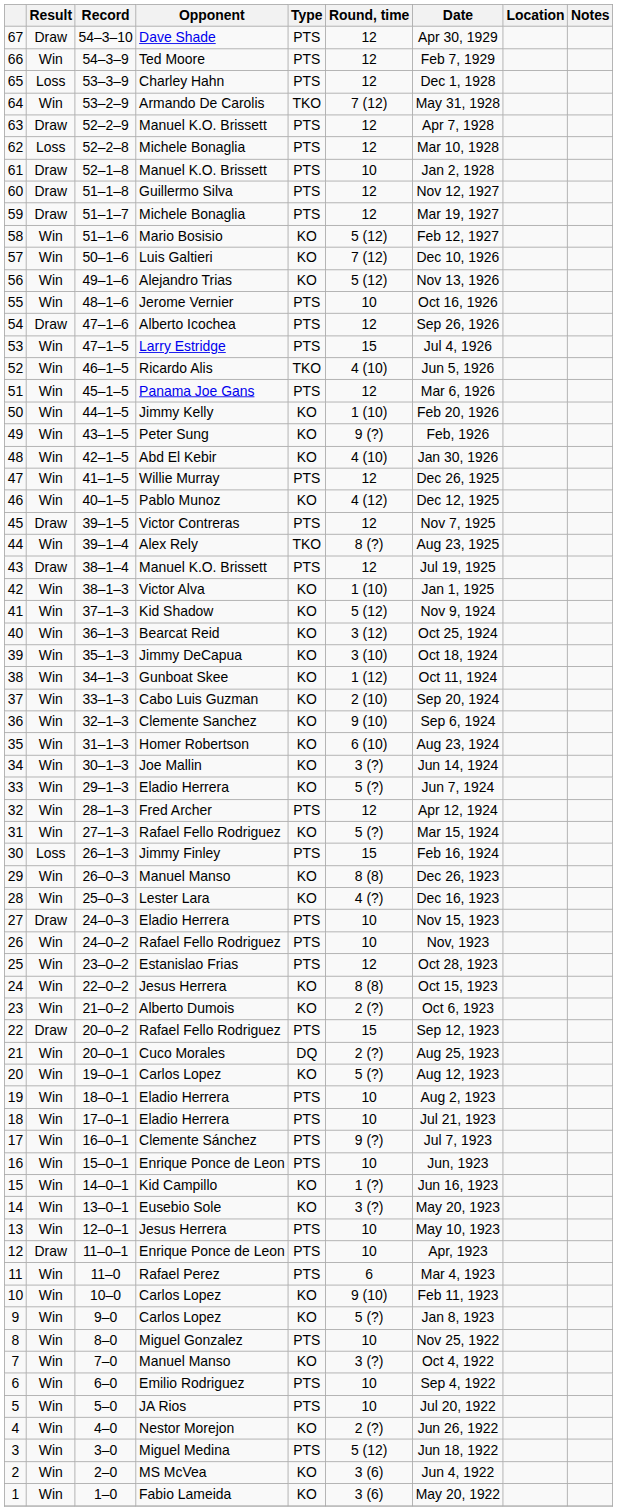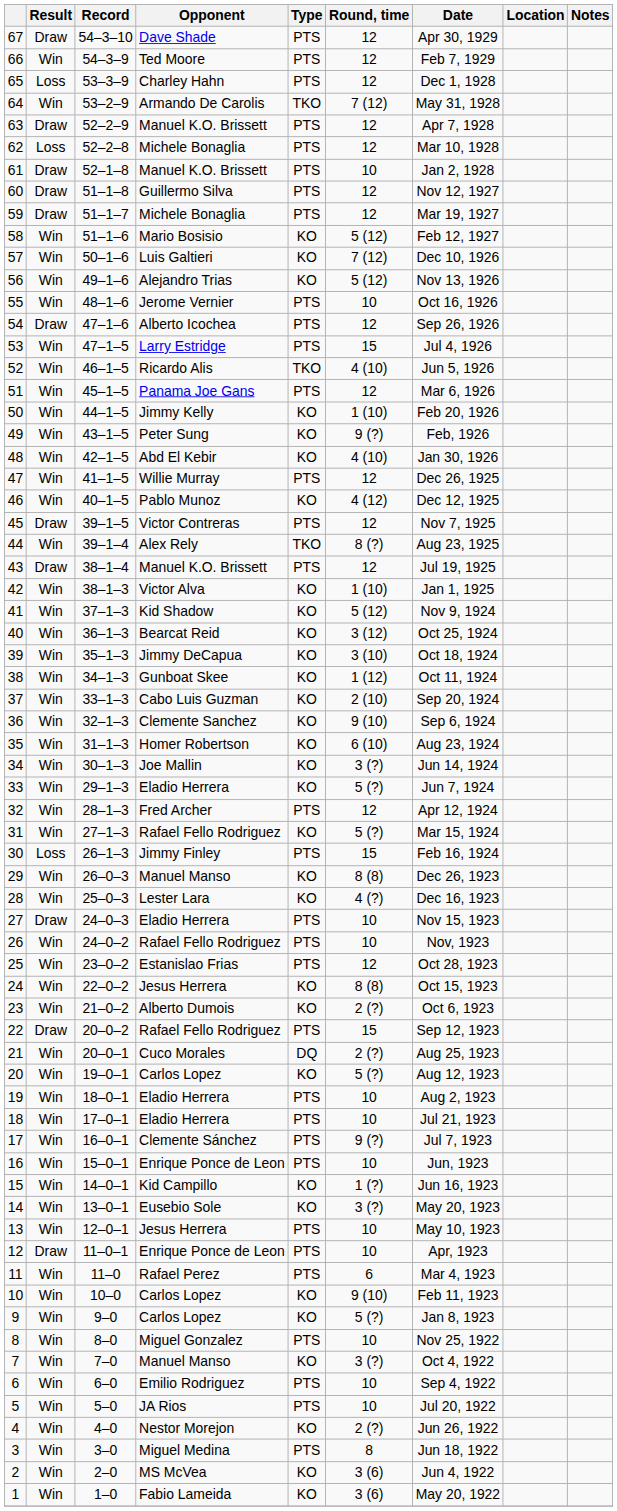 <table class="wikitable" style="text-align:center">
 <tr>
 <th></th>
 <th>Result</th>
 <th>Record</th>
 <th>Opponent</th>
 <th>Type</th>
 <th>Round, time</th>
 <th>Date</th>
 <th>Location</th>
 <th>Notes</th>
 </tr>
 <tr>
 <td>67</td>
 <td>Draw</td>
 <td>54–3–10</td>
 <td align=left><a href='#'>Dave Shade</a></td>
 <td>PTS</td>
 <td>12</td>
 <td>Apr 30, 1929</td>
 <td style="text-align:left;"></td>
 <td></td>
 </tr>
 <tr>
 <td>66</td>
 <td>Win</td>
 <td>54–3–9</td>
 <td align=left>Ted Moore</td>
 <td>PTS</td>
 <td>12</td>
 <td>Feb 7, 1929</td>
 <td style="text-align:left;"></td>
 <td></td>
 </tr>
 <tr>
 <td>65</td>
 <td>Loss</td>
 <td>53–3–9</td>
 <td align=left>Charley Hahn</td>
 <td>PTS</td>
 <td>12</td>
 <td>Dec 1, 1928</td>
 <td style="text-align:left;"></td>
 <td></td>
 </tr>
 <tr>
 <td>64</td>
 <td>Win</td>
 <td>53–2–9</td>
 <td align=left>Armando De Carolis</td>
 <td>TKO</td>
 <td>7 (12)</td>
 <td>May 31, 1928</td>
 <td style="text-align:left;"></td>
 <td></td>
 </tr>
 <tr>
 <td>63</td>
 <td>Draw</td>
 <td>52–2–9</td>
 <td align=left>Manuel K.O. Brissett</td>
 <td>PTS</td>
 <td>12</td>
 <td>Apr 7, 1928</td>
 <td style="text-align:left;"></td>
 <td></td>
 </tr>
 <tr>
 <td>62</td>
 <td>Loss</td>
 <td>52–2–8</td>
 <td align=left>Michele Bonaglia</td>
 <td>PTS</td>
 <td>12</td>
 <td>Mar 10, 1928</td>
 <td style="text-align:left;"></td>
 <td></td>
 </tr>
 <tr>
 <td>61</td>
 <td>Draw</td>
 <td>52–1–8</td>
 <td align=left>Manuel K.O. Brissett</td>
 <td>PTS</td>
 <td>10</td>
 <td>Jan 2, 1928</td>
 <td style="text-align:left;"></td>
 <td></td>
 </tr>
 <tr>
 <td>60</td>
 <td>Draw</td>
 <td>51–1–8</td>
 <td align=left>Guillermo Silva</td>
 <td>PTS</td>
 <td>12</td>
 <td>Nov 12, 1927</td>
 <td style="text-align:left;"></td>
 <td></td>
 </tr>
 <tr>
 <td>59</td>
 <td>Draw</td>
 <td>51–1–7</td>
 <td align=left>Michele Bonaglia</td>
 <td>PTS</td>
 <td>12</td>
 <td>Mar 19, 1927</td>
 <td style="text-align:left;"></td>
 <td></td>
 </tr>
 <tr>
 <td>58</td>
 <td>Win</td>
 <td>51–1–6</td>
 <td align=left>Mario Bosisio</td>
 <td>KO</td>
 <td>5 (12)</td>
 <td>Feb 12, 1927</td>
 <td style="text-align:left;"></td>
 <td></td>
 </tr>
 <tr>
 <td>57</td>
 <td>Win</td>
 <td>50–1–6</td>
 <td align=left>Luis Galtieri</td>
 <td>KO</td>
 <td>7 (12)</td>
 <td>Dec 10, 1926</td>
 <td style="text-align:left;"></td>
 <td></td>
 </tr>
 <tr>
 <td>56</td>
 <td>Win</td>
 <td>49–1–6</td>
 <td align=left>Alejandro Trias</td>
 <td>KO</td>
 <td>5 (12)</td>
 <td>Nov 13, 1926</td>
 <td style="text-align:left;"></td>
 <td></td>
 </tr>
 <tr>
 <td>55</td>
 <td>Win</td>
 <td>48–1–6</td>
 <td align=left>Jerome Vernier</td>
 <td>PTS</td>
 <td>10</td>
 <td>Oct 16, 1926</td>
 <td style="text-align:left;"></td>
 <td></td>
 </tr>
 <tr>
 <td>54</td>
 <td>Draw</td>
 <td>47–1–6</td>
 <td align=left>Alberto Icochea</td>
 <td>PTS</td>
 <td>12</td>
 <td>Sep 26, 1926</td>
 <td style="text-align:left;"></td>
 <td></td>
 </tr>
 <tr>
 <td>53</td>
 <td>Win</td>
 <td>47–1–5</td>
 <td align=left><a href='#'>Larry Estridge</a></td>
 <td>PTS</td>
 <td>15</td>
 <td>Jul 4, 1926</td>
 <td style="text-align:left;"></td>
 <td></td>
 </tr>
 <tr>
 <td>52</td>
 <td>Win</td>
 <td>46–1–5</td>
 <td align=left>Ricardo Alis</td>
 <td>TKO</td>
 <td>4 (10)</td>
 <td>Jun 5, 1926</td>
 <td style="text-align:left;"></td>
 <td></td>
 </tr>
 <tr>
 <td>51</td>
 <td>Win</td>
 <td>45–1–5</td>
 <td align=left><a href='#'>Panama Joe Gans</a></td>
 <td>PTS</td>
 <td>12</td>
 <td>Mar 6, 1926</td>
 <td style="text-align:left;"></td>
 <td></td>
 </tr>
 <tr>
 <td>50</td>
 <td>Win</td>
 <td>44–1–5</td>
 <td align=left>Jimmy Kelly</td>
 <td>KO</td>
 <td>1 (10)</td>
 <td>Feb 20, 1926</td>
 <td style="text-align:left;"></td>
 <td></td>
 </tr>
 <tr>
 <td>49</td>
 <td>Win</td>
 <td>43–1–5</td>
 <td align=left>Peter Sung</td>
 <td>KO</td>
 <td>9 (?)</td>
 <td>Feb, 1926</td>
 <td style="text-align:left;"></td>
 <td style="text-align:left;"></td>
 </tr>
 <tr>
 <td>48</td>
 <td>Win</td>
 <td>42–1–5</td>
 <td align=left>Abd El Kebir</td>
 <td>KO</td>
 <td>4 (10)</td>
 <td>Jan 30, 1926</td>
 <td style="text-align:left;"></td>
 <td></td>
 </tr>
 <tr>
 <td>47</td>
 <td>Win</td>
 <td>41–1–5</td>
 <td align=left>Willie Murray</td>
 <td>PTS</td>
 <td>12</td>
 <td>Dec 26, 1925</td>
 <td style="text-align:left;"></td>
 <td></td>
 </tr>
 <tr>
 <td>46</td>
 <td>Win</td>
 <td>40–1–5</td>
 <td align=left>Pablo Munoz</td>
 <td>KO</td>
 <td>4 (12)</td>
 <td>Dec 12, 1925</td>
 <td style="text-align:left;"></td>
 <td></td>
 </tr>
 <tr>
 <td>45</td>
 <td>Draw</td>
 <td>39–1–5</td>
 <td align=left>Victor Contreras</td>
 <td>PTS</td>
 <td>12</td>
 <td>Nov 7, 1925</td>
 <td style="text-align:left;"></td>
 <td></td>
 </tr>
 <tr>
 <td>44</td>
 <td>Win</td>
 <td>39–1–4</td>
 <td align=left>Alex Rely</td>
 <td>TKO</td>
 <td>8 (?)</td>
 <td>Aug 23, 1925</td>
 <td style="text-align:left;"></td>
 <td></td>
 </tr>
 <tr>
 <td>43</td>
 <td>Draw</td>
 <td>38–1–4</td>
 <td align=left>Manuel K.O. Brissett</td>
 <td>PTS</td>
 <td>12</td>
 <td>Jul 19, 1925</td>
 <td style="text-align:left;"></td>
 <td></td>
 </tr>
 <tr>
 <td>42</td>
 <td>Win</td>
 <td>38–1–3</td>
 <td align=left>Victor Alva</td>
 <td>KO</td>
 <td>1 (10)</td>
 <td>Jan 1, 1925</td>
 <td style="text-align:left;"></td>
 <td></td>
 </tr>
 <tr>
 <td>41</td>
 <td>Win</td>
 <td>37–1–3</td>
 <td align=left>Kid Shadow</td>
 <td>KO</td>
 <td>5 (12)</td>
 <td>Nov 9, 1924</td>
 <td style="text-align:left;"></td>
 <td></td>
 </tr>
 <tr>
 <td>40</td>
 <td>Win</td>
 <td>36–1–3</td>
 <td align=left>Bearcat Reid</td>
 <td>KO</td>
 <td>3 (12)</td>
 <td>Oct 25, 1924</td>
 <td style="text-align:left;"></td>
 <td></td>
 </tr>
 <tr>
 <td>39</td>
 <td>Win</td>
 <td>35–1–3</td>
 <td align=left>Jimmy DeCapua</td>
 <td>KO</td>
 <td>3 (10)</td>
 <td>Oct 18, 1924</td>
 <td style="text-align:left;"></td>
 <td></td>
 </tr>
 <tr>
 <td>38</td>
 <td>Win</td>
 <td>34–1–3</td>
 <td align=left>Gunboat Skee</td>
 <td>KO</td>
 <td>1 (12)</td>
 <td>Oct 11, 1924</td>
 <td style="text-align:left;"></td>
 <td></td>
 </tr>
 <tr>
 <td>37</td>
 <td>Win</td>
 <td>33–1–3</td>
 <td align=left>Cabo Luis Guzman</td>
 <td>KO</td>
 <td>2 (10)</td>
 <td>Sep 20, 1924</td>
 <td style="text-align:left;"></td>
 <td></td>
 </tr>
 <tr>
 <td>36</td>
 <td>Win</td>
 <td>32–1–3</td>
 <td align=left>Clemente Sanchez</td>
 <td>KO</td>
 <td>9 (10)</td>
 <td>Sep 6, 1924</td>
 <td style="text-align:left;"></td>
 <td></td>
 </tr>
 <tr>
 <td>35</td>
 <td>Win</td>
 <td>31–1–3</td>
 <td align=left>Homer Robertson</td>
 <td>KO</td>
 <td>6 (10)</td>
 <td>Aug 23, 1924</td>
 <td style="text-align:left;"></td>
 <td></td>
 </tr>
 <tr>
 <td>34</td>
 <td>Win</td>
 <td>30–1–3</td>
 <td align=left>Joe Mallin</td>
 <td>KO</td>
 <td>3 (?)</td>
 <td>Jun 14, 1924</td>
 <td style="text-align:left;"></td>
 <td style="text-align:left;"></td>
 </tr>
 <tr>
 <td>33</td>
 <td>Win</td>
 <td>29–1–3</td>
 <td align=left>Eladio Herrera</td>
 <td>KO</td>
 <td>5 (?)</td>
 <td>Jun 7, 1924</td>
 <td style="text-align:left;"></td>
 <td></td>
 </tr>
 <tr>
 <td>32</td>
 <td>Win</td>
 <td>28–1–3</td>
 <td align=left>Fred Archer</td>
 <td>PTS</td>
 <td>12</td>
 <td>Apr 12, 1924</td>
 <td style="text-align:left;"></td>
 <td></td>
 </tr>
 <tr>
 <td>31</td>
 <td>Win</td>
 <td>27–1–3</td>
 <td align=left>Rafael Fello Rodriguez</td>
 <td>KO</td>
 <td>5 (?)</td>
 <td>Mar 15, 1924</td>
 <td style="text-align:left;"></td>
 <td style="text-align:left;"></td>
 </tr>
 <tr>
 <td>30</td>
 <td>Loss</td>
 <td>26–1–3</td>
 <td align=left>Jimmy Finley</td>
 <td>PTS</td>
 <td>15</td>
 <td>Feb 16, 1924</td>
 <td style="text-align:left;"></td>
 <td></td>
 </tr>
 <tr>
 <td>29</td>
 <td>Win</td>
 <td>26–0–3</td>
 <td align=left>Manuel Manso</td>
 <td>KO</td>
 <td>8 (8)</td>
 <td>Dec 26, 1923</td>
 <td style="text-align:left;"></td>
 <td></td>
 </tr>
 <tr>
 <td>28</td>
 <td>Win</td>
 <td>25–0–3</td>
 <td align=left>Lester Lara</td>
 <td>KO</td>
 <td>4 (?)</td>
 <td>Dec 16, 1923</td>
 <td style="text-align:left;"></td>
 <td style="text-align:left;"></td>
 </tr>
 <tr>
 <td>27</td>
 <td>Draw</td>
 <td>24–0–3</td>
 <td align=left>Eladio Herrera</td>
 <td>PTS</td>
 <td>10</td>
 <td>Nov 15, 1923</td>
 <td style="text-align:left;"></td>
 <td></td>
 </tr>
 <tr>
 <td>26</td>
 <td>Win</td>
 <td>24–0–2</td>
 <td align=left>Rafael Fello Rodriguez</td>
 <td>PTS</td>
 <td>10</td>
 <td>Nov, 1923</td>
 <td style="text-align:left;"></td>
 <td style="text-align:left;"></td>
 </tr>
 <tr>
 <td>25</td>
 <td>Win</td>
 <td>23–0–2</td>
 <td align=left>Estanislao Frias</td>
 <td>PTS</td>
 <td>12</td>
 <td>Oct 28, 1923</td>
 <td style="text-align:left;"></td>
 <td></td>
 </tr>
 <tr>
 <td>24</td>
 <td>Win</td>
 <td>22–0–2</td>
 <td align=left>Jesus Herrera</td>
 <td>KO</td>
 <td>8 (8)</td>
 <td>Oct 15, 1923</td>
 <td style="text-align:left;"></td>
 <td></td>
 </tr>
 <tr>
 <td>23</td>
 <td>Win</td>
 <td>21–0–2</td>
 <td align=left>Alberto Dumois</td>
 <td>KO</td>
 <td>2 (?)</td>
 <td>Oct 6, 1923</td>
 <td style="text-align:left;"></td>
 <td></td>
 </tr>
 <tr>
 <td>22</td>
 <td>Draw</td>
 <td>20–0–2</td>
 <td align=left>Rafael Fello Rodriguez</td>
 <td>PTS</td>
 <td>15</td>
 <td>Sep 12, 1923</td>
 <td style="text-align:left;"></td>
 <td style="text-align:left;"></td>
 </tr>
 <tr>
 <td>21</td>
 <td>Win</td>
 <td>20–0–1</td>
 <td align=left>Cuco Morales</td>
 <td>DQ</td>
 <td>2 (?)</td>
 <td>Aug 25, 1923</td>
 <td style="text-align:left;"></td>
 <td style="text-align:left;"></td>
 </tr>
 <tr>
 <td>20</td>
 <td>Win</td>
 <td>19–0–1</td>
 <td align=left>Carlos Lopez</td>
 <td>KO</td>
 <td>5 (?)</td>
 <td>Aug 12, 1923</td>
 <td style="text-align:left;"></td>
 <td></td>
 </tr>
 <tr>
 <td>19</td>
 <td>Win</td>
 <td>18–0–1</td>
 <td align=left>Eladio Herrera</td>
 <td>PTS</td>
 <td>10</td>
 <td>Aug 2, 1923</td>
 <td style="text-align:left;"></td>
 <td></td>
 </tr>
 <tr>
 <td>18</td>
 <td>Win</td>
 <td>17–0–1</td>
 <td align=left>Eladio Herrera</td>
 <td>PTS</td>
 <td>10</td>
 <td>Jul 21, 1923</td>
 <td style="text-align:left;"></td>
 <td></td>
 </tr>
 <tr>
 <td>17</td>
 <td>Win</td>
 <td>16–0–1</td>
 <td align=left>Clemente Sánchez</td>
 <td>PTS</td>
 <td>9 (?)</td>
 <td>Jul 7, 1923</td>
 <td style="text-align:left;"></td>
 <td></td>
 </tr>
 <tr>
 <td>16</td>
 <td>Win</td>
 <td>15–0–1</td>
 <td align=left>Enrique Ponce de Leon</td>
 <td>PTS</td>
 <td>10</td>
 <td>Jun, 1923</td>
 <td style="text-align:left;"></td>
 <td style="text-align:left;"></td>
 </tr>
 <tr>
 <td>15</td>
 <td>Win</td>
 <td>14–0–1</td>
 <td align=left>Kid Campillo</td>
 <td>KO</td>
 <td>1 (?)</td>
 <td>Jun 16, 1923</td>
 <td style="text-align:left;"></td>
 <td></td>
 </tr>
 <tr>
 <td>14</td>
 <td>Win</td>
 <td>13–0–1</td>
 <td align=left>Eusebio Sole</td>
 <td>KO</td>
 <td>3 (?)</td>
 <td>May 20, 1923</td>
 <td style="text-align:left;"></td>
 <td></td>
 </tr>
 <tr>
 <td>13</td>
 <td>Win</td>
 <td>12–0–1</td>
 <td align=left>Jesus Herrera</td>
 <td>PTS</td>
 <td>10</td>
 <td>May 10, 1923</td>
 <td style="text-align:left;"></td>
 <td></td>
 </tr>
 <tr>
 <td>12</td>
 <td>Draw</td>
 <td>11–0–1</td>
 <td align=left>Enrique Ponce de Leon</td>
 <td>PTS</td>
 <td>10</td>
 <td>Apr, 1923</td>
 <td style="text-align:left;"></td>
 <td style="text-align:left;"></td>
 </tr>
 <tr>
 <td>11</td>
 <td>Win</td>
 <td>11–0</td>
 <td align=left>Rafael Perez</td>
 <td>PTS</td>
 <td>6</td>
 <td>Mar 4, 1923</td>
 <td style="text-align:left;"></td>
 <td></td>
 </tr>
 <tr>
 <td>10</td>
 <td>Win</td>
 <td>10–0</td>
 <td align=left>Carlos Lopez</td>
 <td>KO</td>
 <td>9 (10)</td>
 <td>Feb 11, 1923</td>
 <td style="text-align:left;"></td>
 <td></td>
 </tr>
 <tr>
 <td>9</td>
 <td>Win</td>
 <td>9–0</td>
 <td align=left>Carlos Lopez</td>
 <td>KO</td>
 <td>5 (?)</td>
 <td>Jan 8, 1923</td>
 <td style="text-align:left;"></td>
 <td></td>
 </tr>
 <tr>
 <td>8</td>
 <td>Win</td>
 <td>8–0</td>
 <td align=left>Miguel Gonzalez</td>
 <td>PTS</td>
 <td>10</td>
 <td>Nov 25, 1922</td>
 <td style="text-align:left;"></td>
 <td></td>
 </tr>
 <tr>
 <td>7</td>
 <td>Win</td>
 <td>7–0</td>
 <td align=left>Manuel Manso</td>
 <td>KO</td>
 <td>3 (?)</td>
 <td>Oct 4, 1922</td>
 <td style="text-align:left;"></td>
 <td></td>
 </tr>
 <tr>
 <td>6</td>
 <td>Win</td>
 <td>6–0</td>
 <td align=left>Emilio Rodriguez</td>
 <td>PTS</td>
 <td>10</td>
 <td>Sep 4, 1922</td>
 <td style="text-align:left;"></td>
 <td></td>
 </tr>
 <tr>
 <td>5</td>
 <td>Win</td>
 <td>5–0</td>
 <td align=left>JA Rios</td>
 <td>PTS</td>
 <td>10</td>
 <td>Jul 20, 1922</td>
 <td style="text-align:left;"></td>
 <td></td>
 </tr>
 <tr>
 <td>4</td>
 <td>Win</td>
 <td>4–0</td>
 <td align=left>Nestor Morejon</td>
 <td>KO</td>
 <td>2 (?)</td>
 <td>Jun 26, 1922</td>
 <td style="text-align:left;"></td>
 <td></td>
 </tr>
 <tr>
 <td>3</td>
 <td>Win</td>
 <td>3–0</td>
 <td align=left>Miguel Medina</td>
 <td>PTS</td>
-<td>5 (12)</td>
+<td>8</td>
 <td>Jun 18, 1922</td>
 <td style="text-align:left;"></td>
 <td style="text-align:left;"></td>
 </tr>
 <tr>
 <td>2</td>
 <td>Win</td>
 <td>2–0</td>
 <td align=left>MS McVea</td>
 <td>KO</td>
 <td>3 (6)</td>
 <td>Jun 4, 1922</td>
 <td style="text-align:left;"></td>
 <td></td>
 </tr>
 <tr>
 <td>1</td>
 <td>Win</td>
 <td>1–0</td>
 <td align=left>Fabio Lameida</td>
 <td>KO</td>
 <td>3 (6)</td>
 <td>May 20, 1922</td>
 <td style="text-align:left;"></td>
 <td></td>
 </tr>
 <tr>
 </tr>
 </table>
